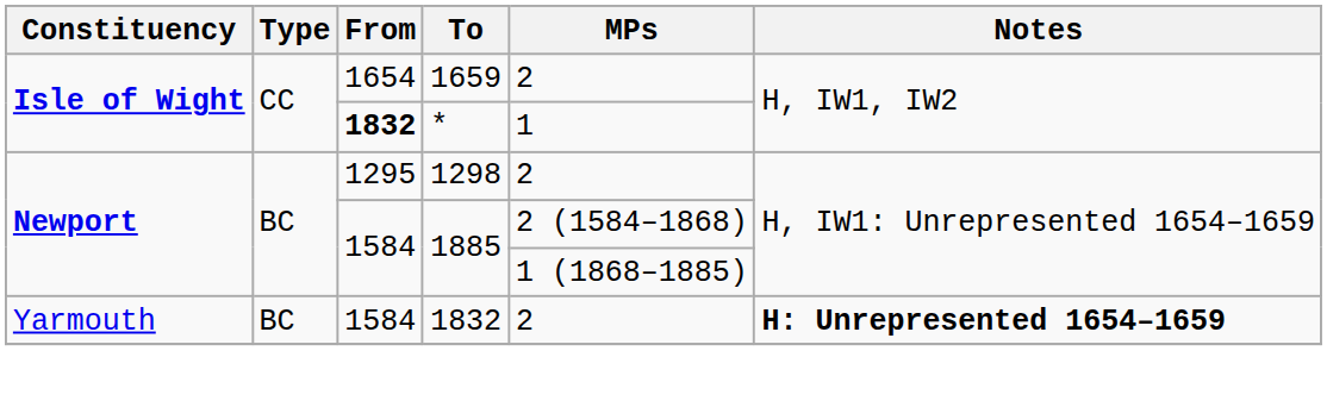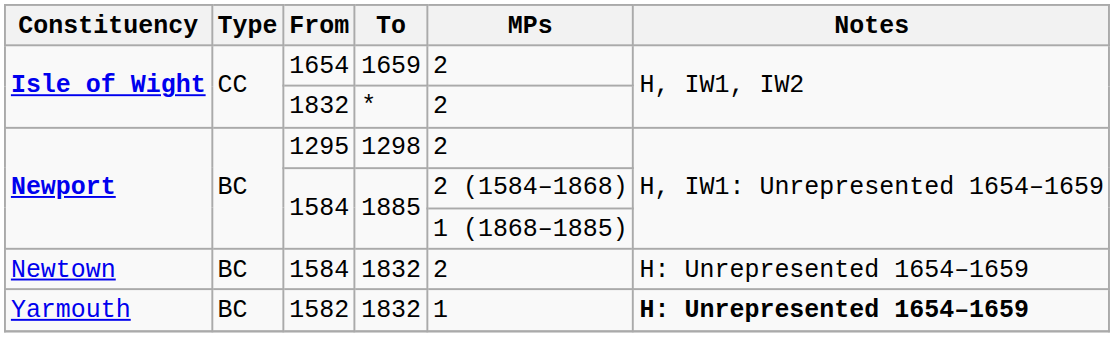 <table class="wikitable">
 <tr>
 <th>Constituency</th>
 <th>Type</th>
 <th>From</th>
 <th>To</th>
 <th>MPs</th>
 <th>Notes</th>
 </tr>
 <tr>
 <td rowspan="2"><strong><a href='#'>Isle of Wight</a></strong></td>
 <td rowspan="2">CC</td>
 <td>1654</td>
 <td>1659</td>
 <td>2</td>
 <td rowspan="2">H, IW1, IW2</td>
 </tr>
 <tr>
-<td><strong>1832</strong></td>
+<td>1832</td>
 <td>*</td>
-<td>1</td>
+<td>2</td>
 </tr>
 <tr>
 <td rowspan="3"><strong><a href='#'>Newport</a></strong></td>
 <td rowspan="3">BC</td>
 <td>1295</td>
 <td>1298</td>
 <td>2</td>
 <td rowspan="3">H, IW1: Unrepresented 1654–1659</td>
 </tr>
 <tr>
 <td rowspan="2">1584</td>
 <td rowspan="2">1885</td>
 <td>2 (1584–1868)</td>
 </tr>
 <tr>
 <td>1 (1868–1885)</td>
 </tr>
 <tr>
-<td><a href='#'>Yarmouth</a></td>
+<td><a href='#'>Newtown</a></td>
 <td>BC</td>
 <td>1584</td>
 <td>1832</td>
 <td>2</td>
+<td>H: Unrepresented 1654–1659</td>
+</tr>
+<tr>
+<td><a href='#'>Yarmouth</a></td>
+<td>BC</td>
+<td>1582</td>
+<td>1832</td>
+<td>1</td>
 <td><strong>H: Unrepresented 1654–1659</strong></td>
 </tr>
 <tr>
 </tr>
 </table>
